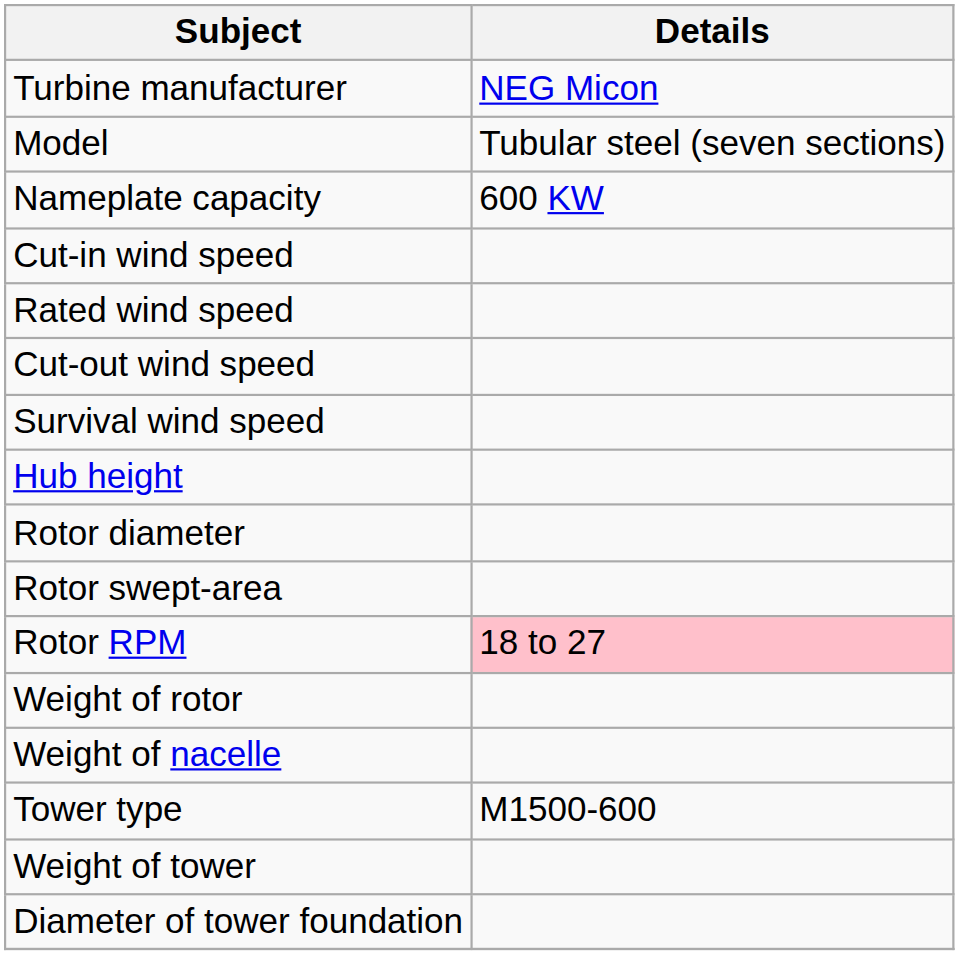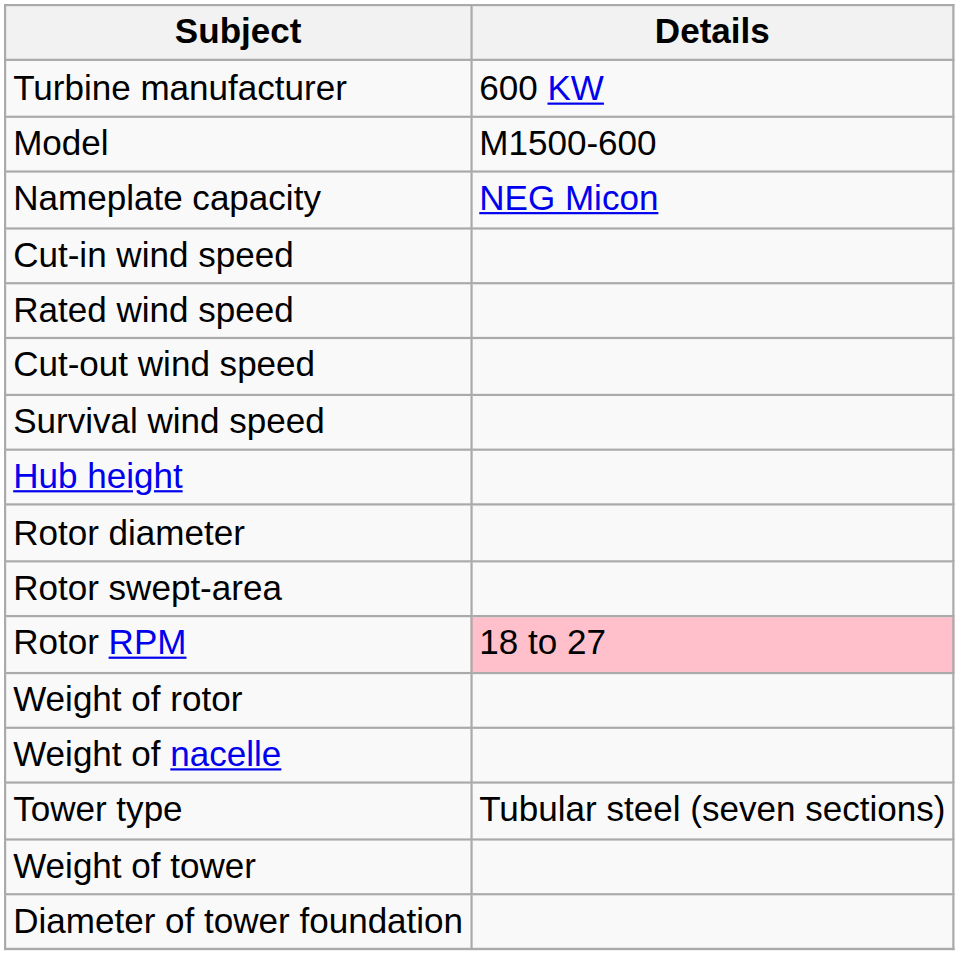 <table class="wikitable">
 <tr>
 <th>Subject</th>
 <th>Details</th>
 </tr>
 <tr>
 <td>Turbine manufacturer</td>
-<td><a href='#'>NEG Micon</a></td>
+<td>600 <a href='#'>KW</a></td>
 </tr>
 <tr>
 <td>Model</td>
-<td>Tubular steel (seven sections)</td>
+<td>M1500-600</td>
 </tr>
 <tr>
 <td>Nameplate capacity</td>
-<td>600 <a href='#'>KW</a></td>
+<td><a href='#'>NEG Micon</a></td>
 </tr>
 <tr>
 <td>Cut-in wind speed</td>
 <td></td>
 </tr>
 <tr>
 <td>Rated wind speed</td>
 <td></td>
 </tr>
 <tr>
 <td>Cut-out wind speed</td>
 <td></td>
 </tr>
 <tr>
 <td>Survival wind speed</td>
 <td></td>
 </tr>
 <tr>
 <td><a href='#'>Hub height</a></td>
 <td></td>
 </tr>
 <tr>
 <td>Rotor diameter</td>
 <td></td>
 </tr>
 <tr>
 <td>Rotor swept-area</td>
 <td></td>
 </tr>
 <tr>
 <td>Rotor <a href='#'>RPM</a></td>
 <td style="background: pink;">18 to 27</td>
 </tr>
 <tr>
 <td>Weight of rotor</td>
 <td></td>
 </tr>
 <tr>
 <td>Weight of <a href='#'>nacelle</a></td>
 <td></td>
 </tr>
 <tr>
 <td>Tower type</td>
-<td>M1500-600</td>
+<td>Tubular steel (seven sections)</td>
 </tr>
 <tr>
 <td>Weight of tower</td>
 <td></td>
 </tr>
 <tr>
 <td>Diameter of tower foundation</td>
 <td></td>
 </tr>
 <tr>
 </tr>
 </table>
